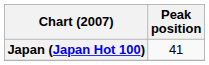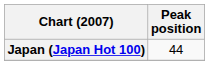 <table class="wikitable sortable plainrowheaders" style="text-align:center;" border="1">
 <tr>
 <th scope="col">Chart (2007)</th>
 <th scope="col">Peak<br>position</th>
 </tr>
 <tr>
 <th scope="row">Japan (<a href='#'>Japan Hot 100</a>)</th>
-<td style="text-align:center;">41</td>
+<td style="text-align:center;">44</td>
 </tr>
 <tr>
 </tr>
 <tr>
 </tr>
 <tr>
 </tr>
 <tr>
 </tr>
 <tr>
 </tr>
 </table>
